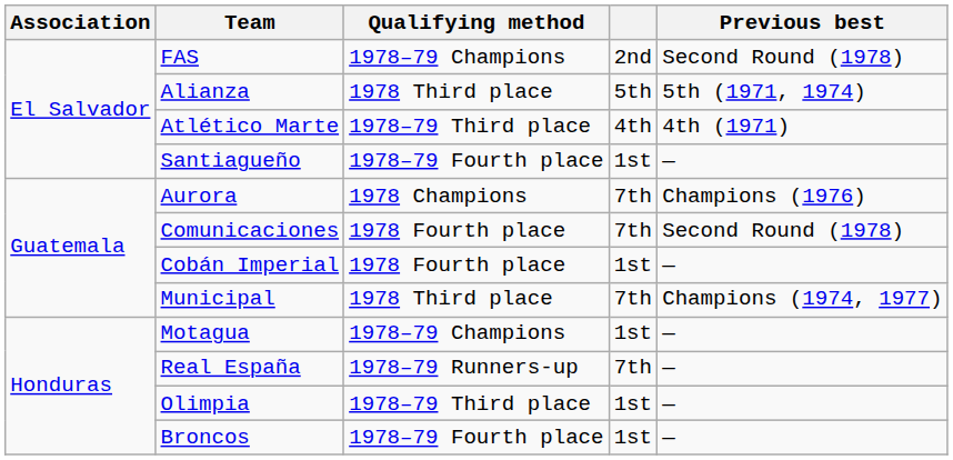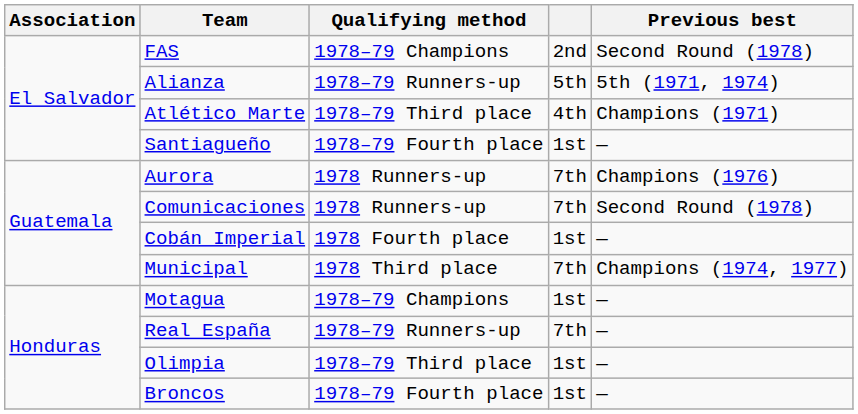 <table class="wikitable">
 <tr>
 <th>Association</th>
 <th>Team</th>
 <th>Qualifying method</th>
 <th></th>
 <th>Previous best</th>
 </tr>
 <tr>
 <td rowspan=4> <a href='#'>El Salvador</a></td>
 <td><a href='#'>FAS</a></td>
 <td><a href='#'>1978–79</a> Champions</td>
 <td>2nd</td>
 <td>Second Round (<a href='#'>1978</a>)</td>
 </tr>
 <tr>
 <td><a href='#'>Alianza</a></td>
-<td><a href='#'>1978</a> Third place</td>
+<td><a href='#'>1978–79</a> Runners-up</td>
 <td>5th</td>
 <td>5th (<a href='#'>1971</a>, <a href='#'>1974</a>)</td>
 </tr>
 <tr>
 <td><a href='#'>Atlético Marte</a></td>
 <td><a href='#'>1978–79</a> Third place</td>
 <td>4th</td>
-<td>4th (<a href='#'>1971</a>)</td>
+<td>Champions (<a href='#'>1971</a>)</td>
 </tr>
 <tr>
 <td><a href='#'>Santiagueño</a></td>
 <td><a href='#'>1978–79</a> Fourth place</td>
 <td>1st</td>
 <td>—</td>
 </tr>
 <tr>
 <td rowspan=4> <a href='#'>Guatemala</a></td>
 <td><a href='#'>Aurora</a></td>
-<td><a href='#'>1978</a> Champions</td>
+<td><a href='#'>1978</a> Runners-up</td>
 <td>7th</td>
 <td>Champions (<a href='#'>1976</a>)</td>
 </tr>
 <tr>
 <td><a href='#'>Comunicaciones</a></td>
-<td><a href='#'>1978</a> Fourth place</td>
+<td><a href='#'>1978</a> Runners-up</td>
 <td>7th</td>
 <td>Second Round (<a href='#'>1978</a>)</td>
 </tr>
 <tr>
 <td><a href='#'>Cobán Imperial</a></td>
 <td><a href='#'>1978</a> Fourth place</td>
 <td>1st</td>
 <td>—</td>
 </tr>
 <tr>
 <td><a href='#'>Municipal</a></td>
 <td><a href='#'>1978</a> Third place</td>
 <td>7th</td>
 <td>Champions (<a href='#'>1974</a>, <a href='#'>1977</a>)</td>
 </tr>
 <tr>
 <td rowspan=4> <a href='#'>Honduras</a></td>
 <td><a href='#'>Motagua</a></td>
 <td><a href='#'>1978–79</a> Champions</td>
 <td>1st</td>
 <td>—</td>
 </tr>
 <tr>
 <td><a href='#'>Real España</a></td>
 <td><a href='#'>1978–79</a> Runners-up</td>
 <td>7th</td>
 <td>—</td>
 </tr>
 <tr>
 <td><a href='#'>Olimpia</a></td>
 <td><a href='#'>1978–79</a> Third place</td>
 <td>1st</td>
 <td>—</td>
 </tr>
 <tr>
 <td><a href='#'>Broncos</a></td>
 <td><a href='#'>1978–79</a> Fourth place</td>
 <td>1st</td>
 <td>—</td>
 </tr>
 </table>
